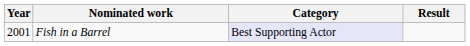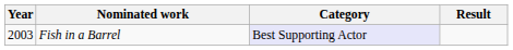 <table class="wikitable sortable" width="50%">
 <tr>
 <th width="1%">Year</th>
 <th width="45%">Nominated work</th>
 <th width="40%">Category</th>
 <th width="14%">Result</th>
 </tr>
 <tr>
-<td>2001</td>
+<td>2003</td>
 <td><em>Fish in a Barrel</em></td>
 <td style="background: lavender;">Best Supporting Actor</td>
 <td></td>
 </tr>
 </table>
